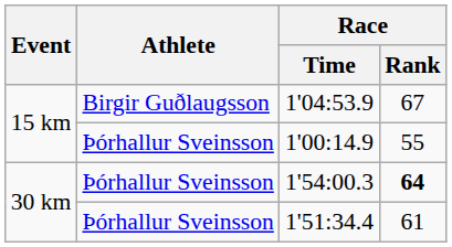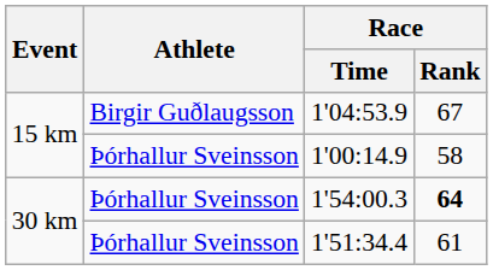 <table class="wikitable" border="1" style="font-size:90%">
 <tr>
 <th rowspan=2>Event</th>
 <th rowspan=2>Athlete</th>
 <th colspan=2>Race</th>
 </tr>
 <tr>
 <th>Time</th>
 <th>Rank</th>
 </tr>
 <tr>
 <td rowspan=2>15 km</td>
 <td><a href='#'>Birgir Guðlaugsson</a></td>
 <td align=center>1'04:53.9</td>
 <td align=center>67</td>
 </tr>
 <tr>
 <td><a href='#'>Þórhallur Sveinsson</a></td>
 <td align=center>1'00:14.9</td>
-<td align=center>55</td>
+<td align=center>58</td>
 </tr>
 <tr>
 <td rowspan=2>30 km</td>
 <td><a href='#'>Þórhallur Sveinsson</a></td>
 <td align=center>1'54:00.3</td>
 <td align=center><strong>64</strong></td>
 </tr>
 <tr>
 <td><a href='#'>Þórhallur Sveinsson</a></td>
 <td align=center>1'51:34.4</td>
 <td align=center>61</td>
 </tr>
 </table>
